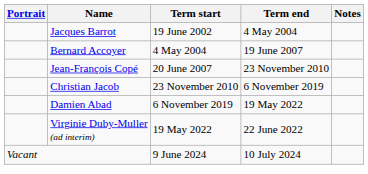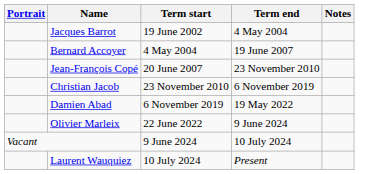 <table class="wikitable" style="font-size:95%;">
 <tr>
 <th><a href='#'>Portrait</a></th>
 <th>Name</th>
 <th>Term start</th>
 <th>Term end</th>
 <th>Notes</th>
 </tr>
 <tr>
 <td></td>
 <td><a href='#'>Jacques Barrot</a></td>
 <td>19 June 2002</td>
 <td>4 May 2004</td>
 <td></td>
 </tr>
 <tr>
 <td></td>
 <td><a href='#'>Bernard Accoyer</a></td>
 <td>4 May 2004</td>
 <td>19 June 2007</td>
 <td></td>
 </tr>
 <tr>
 <td></td>
 <td><a href='#'>Jean-François Copé</a></td>
 <td>20 June 2007</td>
 <td>23 November 2010</td>
 <td></td>
 </tr>
 <tr>
 <td></td>
 <td><a href='#'>Christian Jacob</a></td>
 <td>23 November 2010</td>
 <td>6 November 2019</td>
 <td></td>
 </tr>
 <tr>
 <td></td>
 <td><a href='#'>Damien Abad</a></td>
 <td>6 November 2019</td>
 <td>19 May 2022</td>
 <td></td>
 </tr>
 <tr>
 <td></td>
-<td><a href='#'>Virginie Duby-Muller</a><br><em><small>(ad interim)</small></em></td>
-<td>19 May 2022</td>
+<td><a href='#'>Olivier Marleix</a></td>
 <td>22 June 2022</td>
+<td>9 June 2024</td>
 <td></td>
 </tr>
 <tr>
 <td colspan="2"><em>Vacant</em></td>
 <td>9 June 2024</td>
 <td>10 July 2024</td>
 <td></td>
 </tr>
+<tr>
+<td></td>
+<td><a href='#'>Laurent Wauquiez</a></td>
+<td>10 July 2024</td>
+<td><em>Present</em></td>
+<td></td>
+</tr>
 </table>
